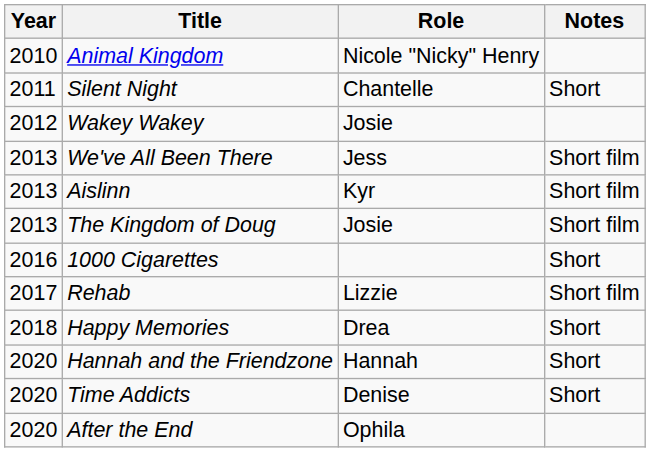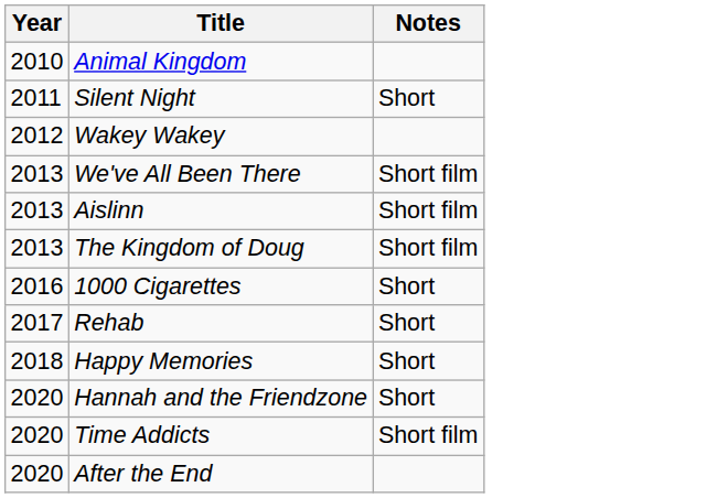 <table class="wikitable">
 <tr>
 <th>Year</th>
 <th>Title</th>
-<th>Role</th>
 <th>Notes</th>
 </tr>
 <tr>
 <td>2010</td>
 <td><em><a href='#'>Animal Kingdom</a></em></td>
-<td>Nicole "Nicky" Henry</td>
 <td></td>
 </tr>
 <tr>
 <td>2011</td>
 <td><em>Silent Night</em></td>
-<td>Chantelle</td>
 <td>Short</td>
 </tr>
 <tr>
 <td>2012</td>
 <td><em>Wakey Wakey</em></td>
-<td>Josie</td>
 <td></td>
 </tr>
 <tr>
 <td>2013</td>
 <td><em>We've All Been There</em></td>
-<td>Jess</td>
 <td>Short film</td>
 </tr>
 <tr>
 <td>2013</td>
 <td><em>Aislinn</em></td>
-<td>Kyr</td>
 <td>Short film</td>
 </tr>
 <tr>
 <td>2013</td>
 <td><em>The Kingdom of Doug</em></td>
-<td>Josie</td>
 <td>Short film</td>
 </tr>
 <tr>
 <td>2016</td>
 <td><em>1000 Cigarettes</em></td>
-<td></td>
 <td>Short</td>
 </tr>
 <tr>
 <td>2017</td>
 <td><em>Rehab</em></td>
-<td>Lizzie</td>
-<td>Short film</td>
+<td>Short</td>
 </tr>
 <tr>
 <td>2018</td>
 <td><em>Happy Memories</em></td>
-<td>Drea</td>
 <td>Short</td>
 </tr>
 <tr>
 <td>2020</td>
 <td><em>Hannah and the Friendzone</em></td>
-<td>Hannah</td>
 <td>Short</td>
 </tr>
 <tr>
 <td>2020</td>
 <td><em>Time Addicts</em></td>
-<td>Denise</td>
-<td>Short</td>
+<td>Short film</td>
 </tr>
 <tr>
 <td>2020</td>
 <td><em>After the End</em></td>
-<td>Ophila</td>
 <td></td>
 </tr>
 </table>
